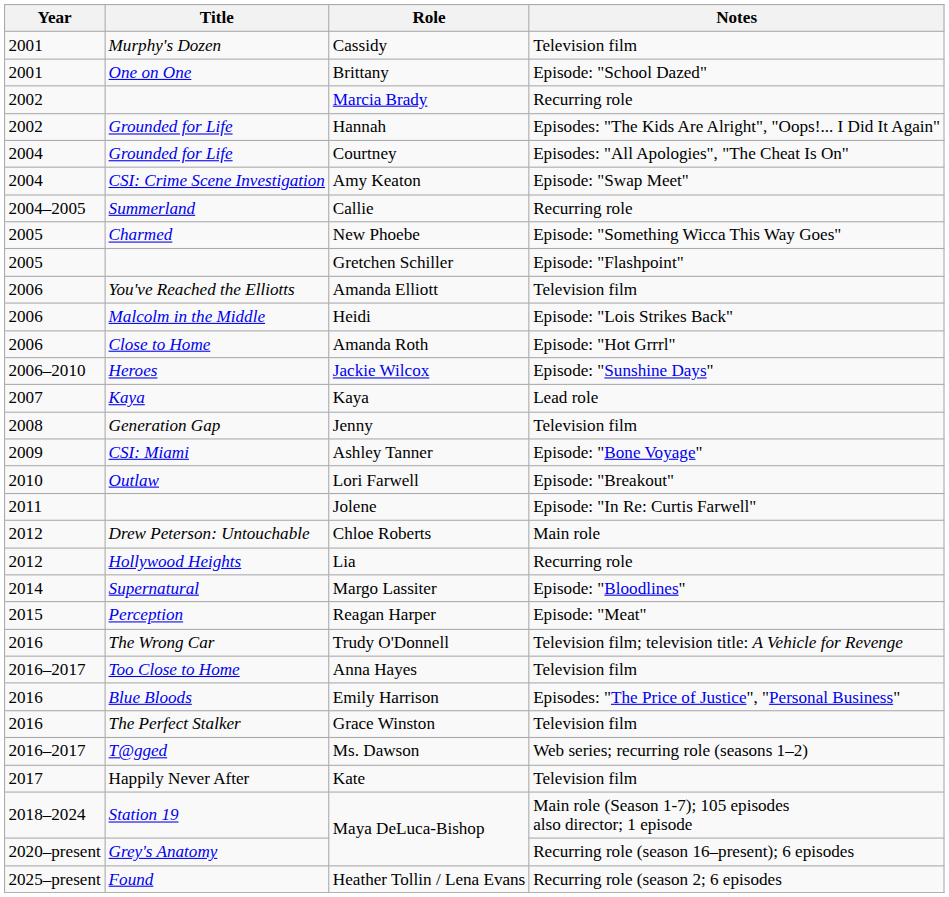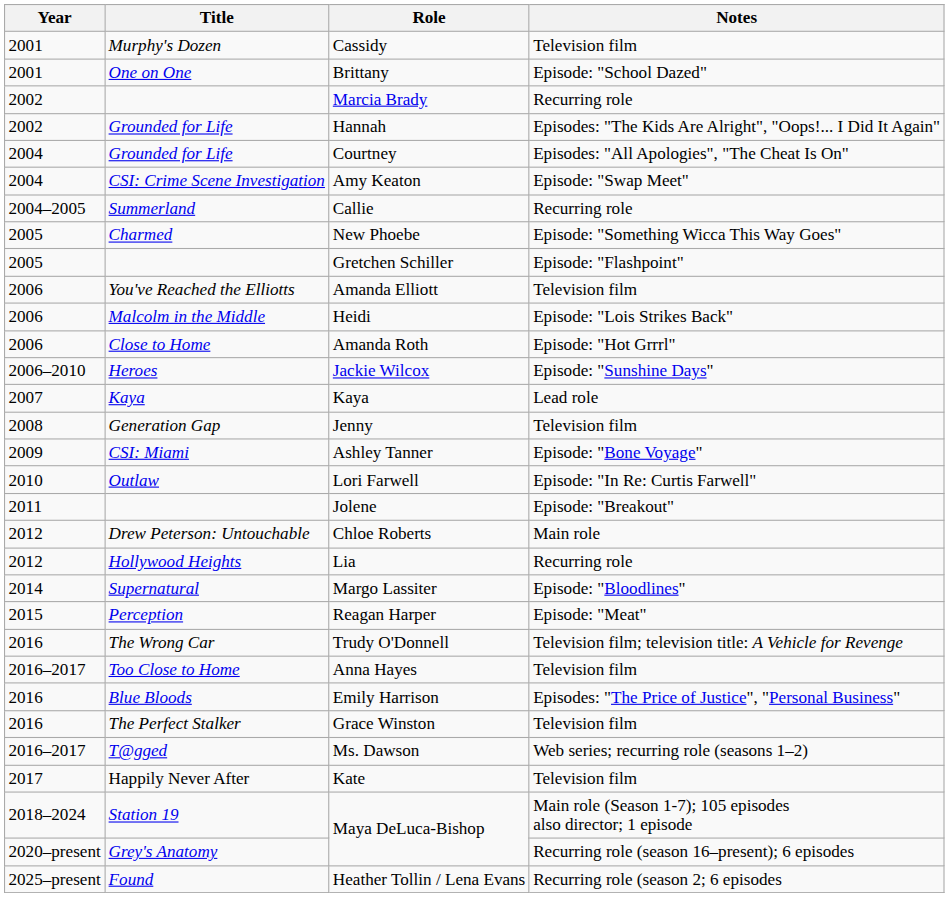 <table class="wikitable sortable">
 <tr>
 <th>Year</th>
 <th>Title</th>
 <th>Role</th>
 <th class="unsortable">Notes</th>
 </tr>
 <tr>
 <td>2001</td>
 <td><em>Murphy's Dozen</em></td>
 <td>Cassidy</td>
 <td>Television film</td>
 </tr>
 <tr>
 <td>2001</td>
 <td><em><a href='#'>One on One</a></em></td>
 <td>Brittany</td>
 <td>Episode: "School Dazed"</td>
 </tr>
 <tr>
 <td>2002</td>
 <td><em></em></td>
 <td><a href='#'>Marcia Brady</a></td>
 <td>Recurring role</td>
 </tr>
 <tr>
 <td>2002</td>
 <td><em><a href='#'>Grounded for Life</a></em></td>
 <td>Hannah</td>
 <td>Episodes: "The Kids Are Alright", "Oops!... I Did It Again"</td>
 </tr>
 <tr>
 <td>2004</td>
 <td><em><a href='#'>Grounded for Life</a></em></td>
 <td>Courtney</td>
 <td>Episodes: "All Apologies", "The Cheat Is On"</td>
 </tr>
 <tr>
 <td>2004</td>
 <td><em><a href='#'>CSI: Crime Scene Investigation</a></em></td>
 <td>Amy Keaton</td>
 <td>Episode: "Swap Meet"</td>
 </tr>
 <tr>
 <td>2004–2005</td>
 <td><em><a href='#'>Summerland</a></em></td>
 <td>Callie</td>
 <td>Recurring role</td>
 </tr>
 <tr>
 <td>2005</td>
 <td><em><a href='#'>Charmed</a></em></td>
 <td>New Phoebe</td>
 <td>Episode: "Something Wicca This Way Goes"</td>
 </tr>
 <tr>
 <td>2005</td>
 <td><em></em></td>
 <td>Gretchen Schiller</td>
 <td>Episode: "Flashpoint"</td>
 </tr>
 <tr>
 <td>2006</td>
 <td><em>You've Reached the Elliotts</em></td>
 <td>Amanda Elliott</td>
 <td>Television film</td>
 </tr>
 <tr>
 <td>2006</td>
 <td><em><a href='#'>Malcolm in the Middle</a></em></td>
 <td>Heidi</td>
 <td>Episode: "Lois Strikes Back"</td>
 </tr>
 <tr>
 <td>2006</td>
 <td><em><a href='#'>Close to Home</a></em></td>
 <td>Amanda Roth</td>
 <td>Episode: "Hot Grrrl"</td>
 </tr>
 <tr>
 <td>2006–2010</td>
 <td><em><a href='#'>Heroes</a></em></td>
 <td><a href='#'>Jackie Wilcox</a></td>
 <td>Episode: "<a href='#'>Sunshine Days</a>"</td>
 </tr>
 <tr>
 <td>2007</td>
 <td><em><a href='#'>Kaya</a></em></td>
 <td>Kaya</td>
 <td>Lead role</td>
 </tr>
 <tr>
 <td>2008</td>
 <td><em>Generation Gap</em></td>
 <td>Jenny</td>
 <td>Television film</td>
 </tr>
 <tr>
 <td>2009</td>
 <td><em><a href='#'>CSI: Miami</a></em></td>
 <td>Ashley Tanner</td>
 <td>Episode: "<a href='#'>Bone Voyage</a>"</td>
 </tr>
 <tr>
 <td>2010</td>
 <td><em><a href='#'>Outlaw</a></em></td>
 <td>Lori Farwell</td>
-<td>Episode: "Breakout"</td>
+<td>Episode: "In Re: Curtis Farwell"</td>
 </tr>
 <tr>
 <td>2011</td>
 <td><em></em></td>
 <td>Jolene</td>
-<td>Episode: "In Re: Curtis Farwell"</td>
+<td>Episode: "Breakout"</td>
 </tr>
 <tr>
 <td>2012</td>
 <td><em>Drew Peterson: Untouchable</em></td>
 <td>Chloe Roberts</td>
 <td>Main role</td>
 </tr>
 <tr>
 <td>2012</td>
 <td><em><a href='#'>Hollywood Heights</a></em></td>
 <td>Lia</td>
 <td>Recurring role</td>
 </tr>
 <tr>
 <td>2014</td>
 <td><em><a href='#'>Supernatural</a></em></td>
 <td>Margo Lassiter</td>
 <td>Episode: "<a href='#'>Bloodlines</a>"</td>
 </tr>
 <tr>
 <td>2015</td>
 <td><em><a href='#'>Perception</a></em></td>
 <td>Reagan Harper</td>
 <td>Episode: "Meat"</td>
 </tr>
 <tr>
 <td>2016</td>
 <td><em>The Wrong Car</em></td>
 <td>Trudy O'Donnell</td>
 <td>Television film; television title: <em>A Vehicle for Revenge</em></td>
 </tr>
 <tr>
 <td>2016–2017</td>
 <td><em><a href='#'>Too Close to Home</a></em></td>
 <td>Anna Hayes</td>
 <td>Television film</td>
 </tr>
 <tr>
 <td>2016</td>
 <td><em><a href='#'>Blue Bloods</a></em></td>
 <td>Emily Harrison</td>
 <td>Episodes: "<a href='#'>The Price of Justice</a>", "<a href='#'>Personal Business</a>"</td>
 </tr>
 <tr>
 <td>2016</td>
 <td><em>The Perfect Stalker</em></td>
 <td>Grace Winston</td>
 <td>Television film</td>
 </tr>
 <tr>
 <td>2016–2017</td>
 <td><em><a href='#'>T@gged</a></em></td>
 <td>Ms. Dawson</td>
 <td>Web series; recurring role (seasons 1–2)</td>
 </tr>
 <tr>
 <td>2017</td>
 <td>Happily Never After</td>
 <td>Kate</td>
 <td>Television film</td>
 </tr>
 <tr>
 <td>2018–2024</td>
 <td><em><a href='#'>Station 19</a></em></td>
 <td rowspan="2">Maya DeLuca-Bishop</td>
 <td>Main role (Season 1-7); 105 episodes<br>also director; 1 episode</td>
 </tr>
 <tr>
 <td>2020–present</td>
 <td><em><a href='#'>Grey's Anatomy</a></em></td>
 <td>Recurring role (season 16–present); 6 episodes</td>
 </tr>
 <tr>
 <td>2025–present</td>
 <td><em><a href='#'>Found</a></em></td>
 <td>Heather Tollin / Lena Evans</td>
 <td>Recurring role (season 2; 6 episodes</td>
 </tr>
 </table>
